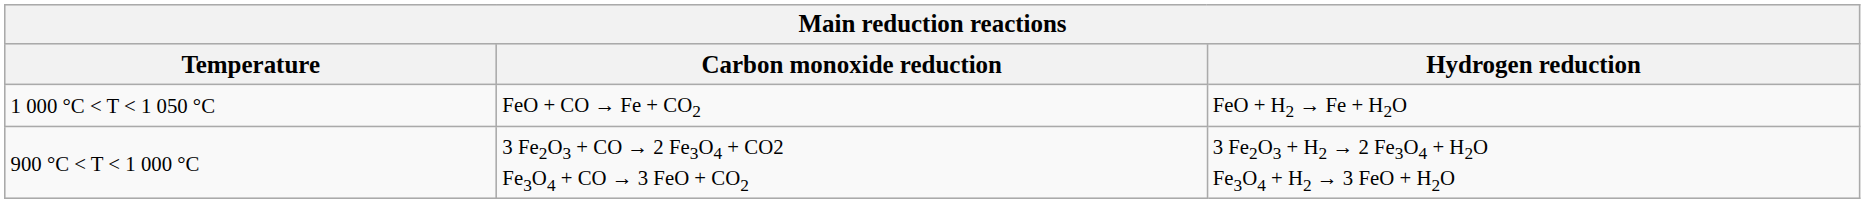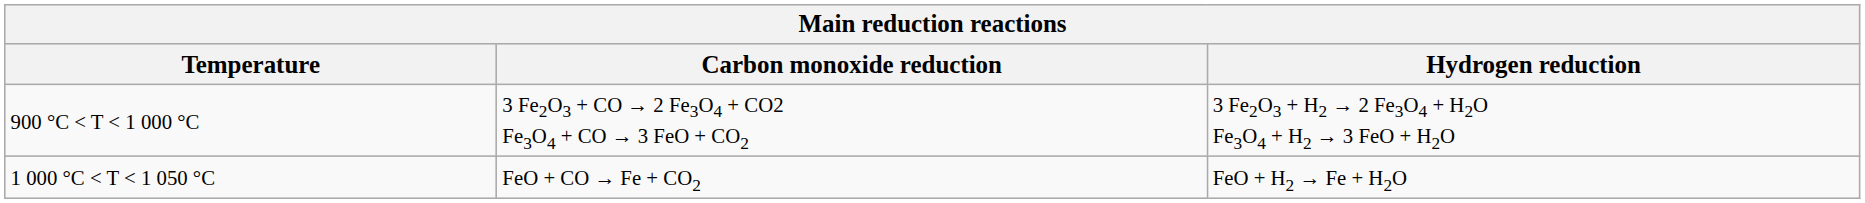 <table class="wikitable center" style="width:60%;">
 <tr>
 <th colspan="3">Main reduction reactions</th>
 </tr>
 <tr>
 <th scope="col">Temperature</th>
 <th scope="col">Carbon monoxide reduction</th>
 <th scope="col">Hydrogen reduction</th>
 </tr>
 <tr>
+<td><small>900 °C < T < 1 000 °C</small></td>
+<td><small>3 Fe<sub>2</sub>O<sub>3</sub> + CO → 2 Fe<sub>3</sub>O<sub>4</sub> + CO2</small><br><small>Fe<sub>3</sub>O<sub>4</sub> + CO → 3 FeO + CO<sub>2</sub></small></td>
+<td><small>3 Fe<sub>2</sub>O<sub>3</sub> + H<sub>2</sub> → 2 Fe<sub>3</sub>O<sub>4</sub> + H<sub>2</sub>O</small><br><small>Fe<sub>3</sub>O<sub>4</sub> + H<sub>2</sub> → 3 FeO + H<sub>2</sub>O</small></td>
+</tr>
+<tr>
 <td><small>1 000 °C < T < 1 050 °C</small></td>
 <td><small>FeO + CO → Fe + CO<sub>2</sub></small></td>
 <td><small>FeO + H<sub>2</sub> → Fe + H<sub>2</sub>O</small></td>
 </tr>
-<tr>
-<td><small>900 °C < T < 1 000 °C</small></td>
-<td><small>3 Fe<sub>2</sub>O<sub>3</sub> + CO → 2 Fe<sub>3</sub>O<sub>4</sub> + CO2</small><br><small>Fe<sub>3</sub>O<sub>4</sub> + CO → 3 FeO + CO<sub>2</sub></small></td>
-<td><small>3 Fe<sub>2</sub>O<sub>3</sub> + H<sub>2</sub> → 2 Fe<sub>3</sub>O<sub>4</sub> + H<sub>2</sub>O</small><br><small>Fe<sub>3</sub>O<sub>4</sub> + H<sub>2</sub> → 3 FeO + H<sub>2</sub>O</small></td>
-</tr>
 </table>
